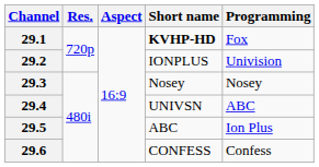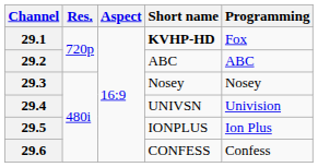 <table class="wikitable">
 <tr>
 <th scope = "col"><a href='#'>Channel</a></th>
 <th scope = "col"><a href='#'>Res.</a></th>
 <th scope = "col"><a href='#'>Aspect</a></th>
 <th scope = "col">Short name</th>
 <th scope = "col">Programming</th>
 </tr>
 <tr>
 <th scope = "row">29.1</th>
 <td rowspan="2"><a href='#'>720p</a></td>
 <td rowspan="6"><a href='#'>16:9</a></td>
 <td><strong>KVHP-HD</strong></td>
 <td><a href='#'>Fox</a></td>
 </tr>
 <tr>
 <th scope = "row">29.2</th>
-<td>IONPLUS</td>
-<td><a href='#'>Univision</a></td>
+<td>ABC</td>
+<td><a href='#'>ABC</a></td>
 </tr>
 <tr>
 <th scope = "row">29.3</th>
 <td rowspan="4"><a href='#'>480i</a></td>
 <td>Nosey</td>
 <td>Nosey</td>
 </tr>
 <tr>
 <th scope = "row">29.4</th>
 <td>UNIVSN</td>
-<td><a href='#'>ABC</a></td>
+<td><a href='#'>Univision</a></td>
 </tr>
 <tr>
 <th scope = "row">29.5</th>
-<td>ABC</td>
+<td>IONPLUS</td>
 <td><a href='#'>Ion Plus</a></td>
 </tr>
 <tr>
 <th scope = "row">29.6</th>
 <td>CONFESS</td>
 <td>Confess</td>
 </tr>
 </table>
